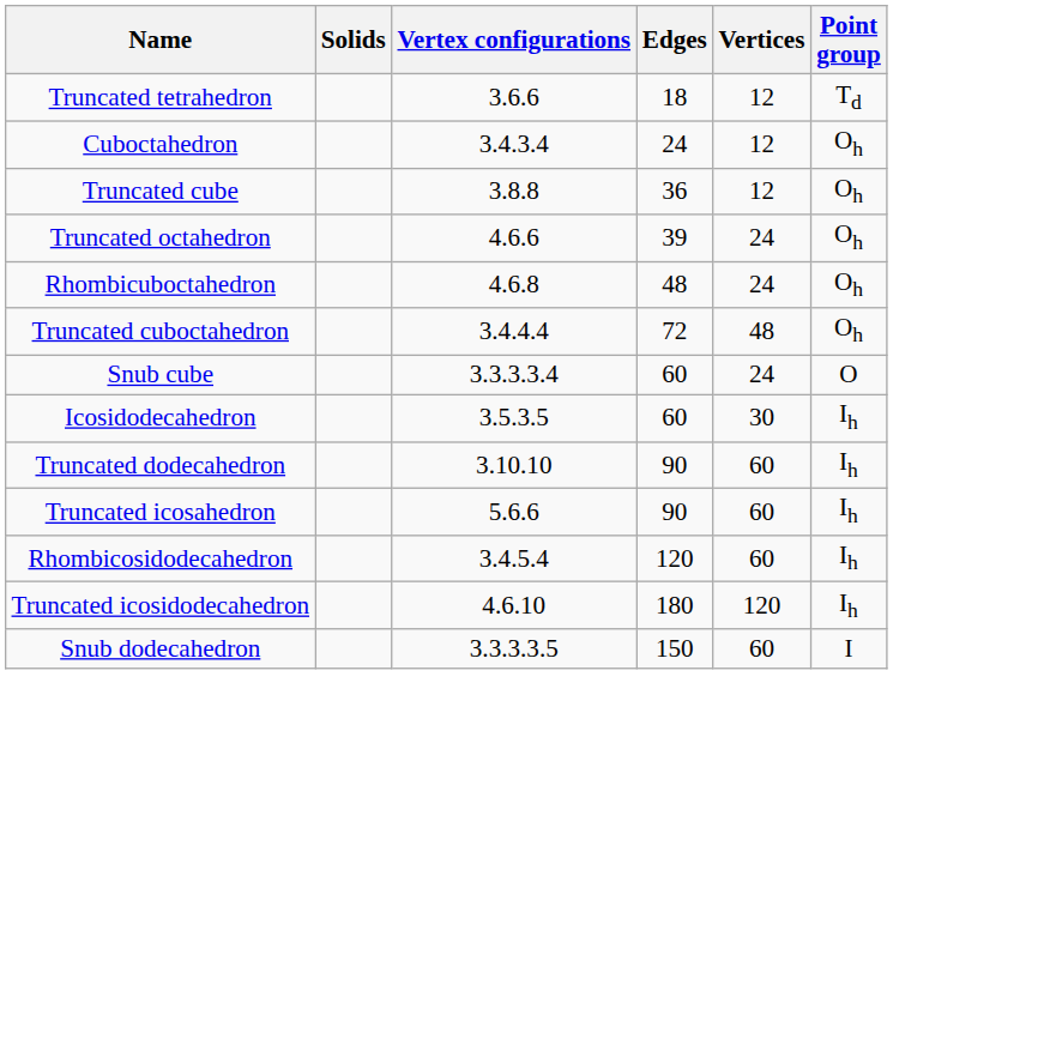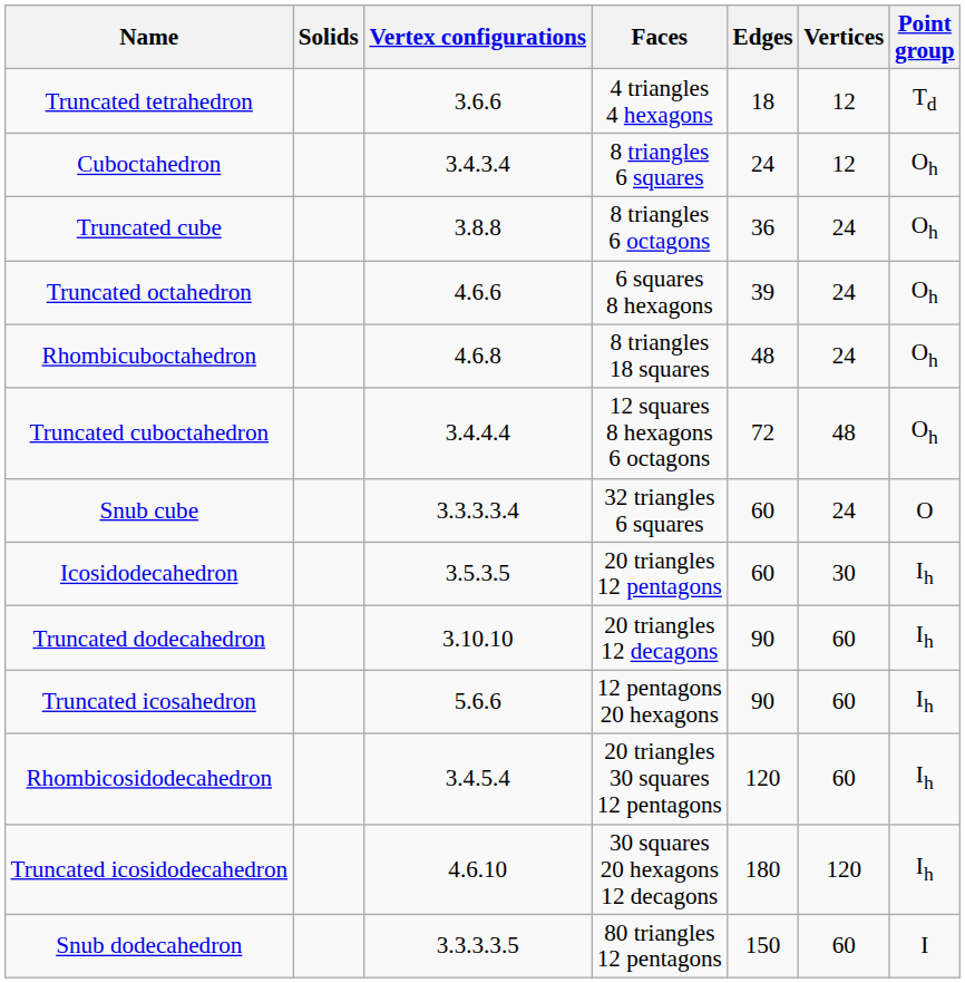 <table class="wikitable sortable" style="text-align:center">
 <tr>
 <th>Name</th>
 <th class="unsortable">Solids</th>
 <th><a href='#'>Vertex configurations</a></th>
+<th>Faces</th>
 <th>Edges</th>
 <th>Vertices</th>
 <th><a href='#'>Point<br>group</a></th>
 </tr>
 <tr>
 <td><a href='#'>Truncated tetrahedron</a></td>
 <td></td>
 <td>3.6.6<br></td>
+<td>4 triangles<br>4 <a href='#'>hexagons</a></td>
 <td>18</td>
 <td>12</td>
 <td>T<sub>d</sub></td>
 </tr>
 <tr>
 <td><a href='#'>Cuboctahedron</a></td>
 <td></td>
 <td>3.4.3.4<br></td>
+<td>8 <a href='#'>triangles</a><br>6 <a href='#'>squares</a></td>
 <td>24</td>
 <td>12</td>
 <td>O<sub>h</sub></td>
 </tr>
 <tr>
 <td><a href='#'>Truncated cube</a></td>
 <td></td>
 <td>3.8.8<br></td>
+<td>8 triangles<br>6 <a href='#'>octagons</a></td>
 <td>36</td>
-<td>12</td>
+<td>24</td>
 <td>O<sub>h</sub></td>
 </tr>
 <tr>
 <td><a href='#'>Truncated octahedron</a></td>
 <td></td>
 <td>4.6.6<br></td>
+<td>6 squares<br>8 hexagons</td>
 <td>39</td>
 <td>24</td>
 <td>O<sub>h</sub></td>
 </tr>
 <tr>
 <td><a href='#'>Rhombicuboctahedron</a></td>
 <td></td>
 <td>4.6.8<br></td>
+<td>8 triangles<br>18 squares</td>
 <td>48</td>
 <td>24</td>
 <td>O<sub>h</sub></td>
 </tr>
 <tr>
 <td><a href='#'>Truncated cuboctahedron</a></td>
 <td></td>
 <td>3.4.4.4<br></td>
+<td>12 squares<br>8 hexagons<br>6 octagons</td>
 <td>72</td>
 <td>48</td>
 <td>O<sub>h</sub></td>
 </tr>
 <tr>
 <td><a href='#'>Snub cube</a></td>
 <td></td>
 <td>3.3.3.3.4<br></td>
+<td>32 triangles<br>6 squares</td>
 <td>60</td>
 <td>24</td>
 <td>O</td>
 </tr>
 <tr>
 <td><a href='#'>Icosidodecahedron</a></td>
 <td></td>
 <td>3.5.3.5<br></td>
+<td>20 triangles<br>12 <a href='#'>pentagons</a></td>
 <td>60</td>
 <td>30</td>
 <td>I<sub>h</sub></td>
 </tr>
 <tr>
 <td><a href='#'>Truncated dodecahedron</a></td>
 <td></td>
 <td>3.10.10<br></td>
+<td>20 triangles<br>12 <a href='#'>decagons</a></td>
 <td>90</td>
 <td>60</td>
 <td>I<sub>h</sub></td>
 </tr>
 <tr>
 <td><a href='#'>Truncated icosahedron</a></td>
 <td></td>
 <td>5.6.6<br></td>
+<td>12 pentagons<br>20 hexagons</td>
 <td>90</td>
 <td>60</td>
 <td>I<sub>h</sub></td>
 </tr>
 <tr>
 <td><a href='#'>Rhombicosidodecahedron</a></td>
 <td></td>
 <td>3.4.5.4<br></td>
+<td>20 triangles<br>30 squares<br>12 pentagons</td>
 <td>120</td>
 <td>60</td>
 <td>I<sub>h</sub></td>
 </tr>
 <tr>
 <td><a href='#'>Truncated icosidodecahedron</a></td>
 <td></td>
 <td>4.6.10<br></td>
+<td>30 squares<br>20 hexagons<br>12 decagons</td>
 <td>180</td>
 <td>120</td>
 <td>I<sub>h</sub></td>
 </tr>
 <tr>
 <td><a href='#'>Snub dodecahedron</a></td>
 <td></td>
 <td>3.3.3.3.5<br></td>
+<td>80 triangles<br>12 pentagons</td>
 <td>150</td>
 <td>60</td>
 <td>I</td>
 </tr>
 </table>
